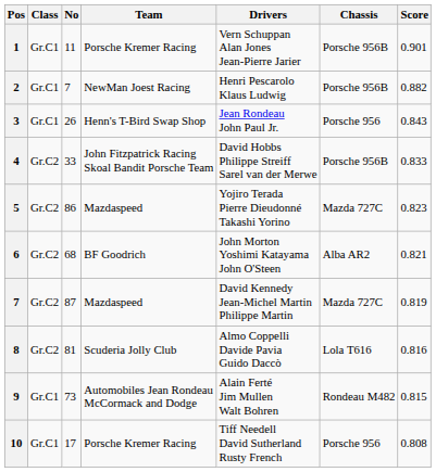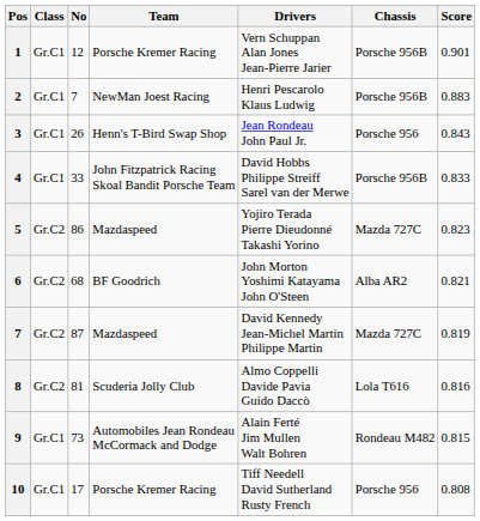 <table class="wikitable" style="font-size: 95%;">
 <tr>
 <th>Pos</th>
 <th>Class</th>
 <th>No</th>
 <th>Team</th>
 <th>Drivers</th>
 <th>Chassis</th>
 <th>Score</th>
 </tr>
 <tr>
 <th>1</th>
 <td>Gr.C1</td>
-<td>11</td>
+<td>12</td>
 <td> Porsche Kremer Racing</td>
 <td> Vern Schuppan<br> Alan Jones<br> Jean-Pierre Jarier</td>
 <td>Porsche 956B</td>
 <td>0.901</td>
 </tr>
 <tr>
 <th>2</th>
 <td>Gr.C1</td>
 <td>7</td>
 <td> NewMan Joest Racing</td>
 <td> Henri Pescarolo<br> Klaus Ludwig</td>
 <td>Porsche 956B</td>
-<td>0.882</td>
+<td>0.883</td>
 </tr>
 <tr>
 <th>3</th>
 <td>Gr.C1</td>
 <td>26</td>
 <td> Henn's T-Bird Swap Shop</td>
 <td> <a href='#'>Jean Rondeau</a><br> John Paul Jr.</td>
 <td>Porsche 956</td>
 <td>0.843</td>
 </tr>
 <tr>
 <th>4</th>
-<td>Gr.C2</td>
+<td>Gr.C1</td>
 <td>33</td>
 <td> John Fitzpatrick Racing<br> Skoal Bandit Porsche Team</td>
 <td> David Hobbs<br> Philippe Streiff<br> Sarel van der Merwe</td>
 <td>Porsche 956B</td>
 <td>0.833</td>
 </tr>
 <tr>
 <th>5</th>
 <td>Gr.C2</td>
 <td>86</td>
 <td> Mazdaspeed</td>
 <td> Yojiro Terada<br> Pierre Dieudonné<br> Takashi Yorino</td>
 <td>Mazda 727C</td>
 <td>0.823</td>
 </tr>
 <tr>
 <th>6</th>
 <td>Gr.C2</td>
 <td>68</td>
 <td> BF Goodrich</td>
 <td> John Morton<br> Yoshimi Katayama<br> John O'Steen</td>
 <td>Alba AR2</td>
 <td>0.821</td>
 </tr>
 <tr>
 <th>7</th>
 <td>Gr.C2</td>
 <td>87</td>
 <td> Mazdaspeed</td>
 <td> David Kennedy<br> Jean-Michel Martin<br> Philippe Martin</td>
 <td>Mazda 727C</td>
 <td>0.819</td>
 </tr>
 <tr>
 <th>8</th>
 <td>Gr.C2</td>
 <td>81</td>
 <td> Scuderia Jolly Club</td>
 <td> Almo Coppelli<br> Davide Pavia<br> Guido Daccò</td>
 <td>Lola T616</td>
 <td>0.816</td>
 </tr>
 <tr>
 <th>9</th>
 <td>Gr.C1</td>
 <td>73</td>
 <td> Automobiles Jean Rondeau<br> McCormack and Dodge</td>
 <td> Alain Ferté<br> Jim Mullen<br> Walt Bohren</td>
 <td>Rondeau M482</td>
 <td>0.815</td>
 </tr>
 <tr>
 <th>10</th>
 <td>Gr.C1</td>
 <td>17</td>
 <td> Porsche Kremer Racing</td>
 <td> Tiff Needell<br> David Sutherland<br> Rusty French</td>
 <td>Porsche 956</td>
 <td>0.808</td>
 </tr>
 </table>
